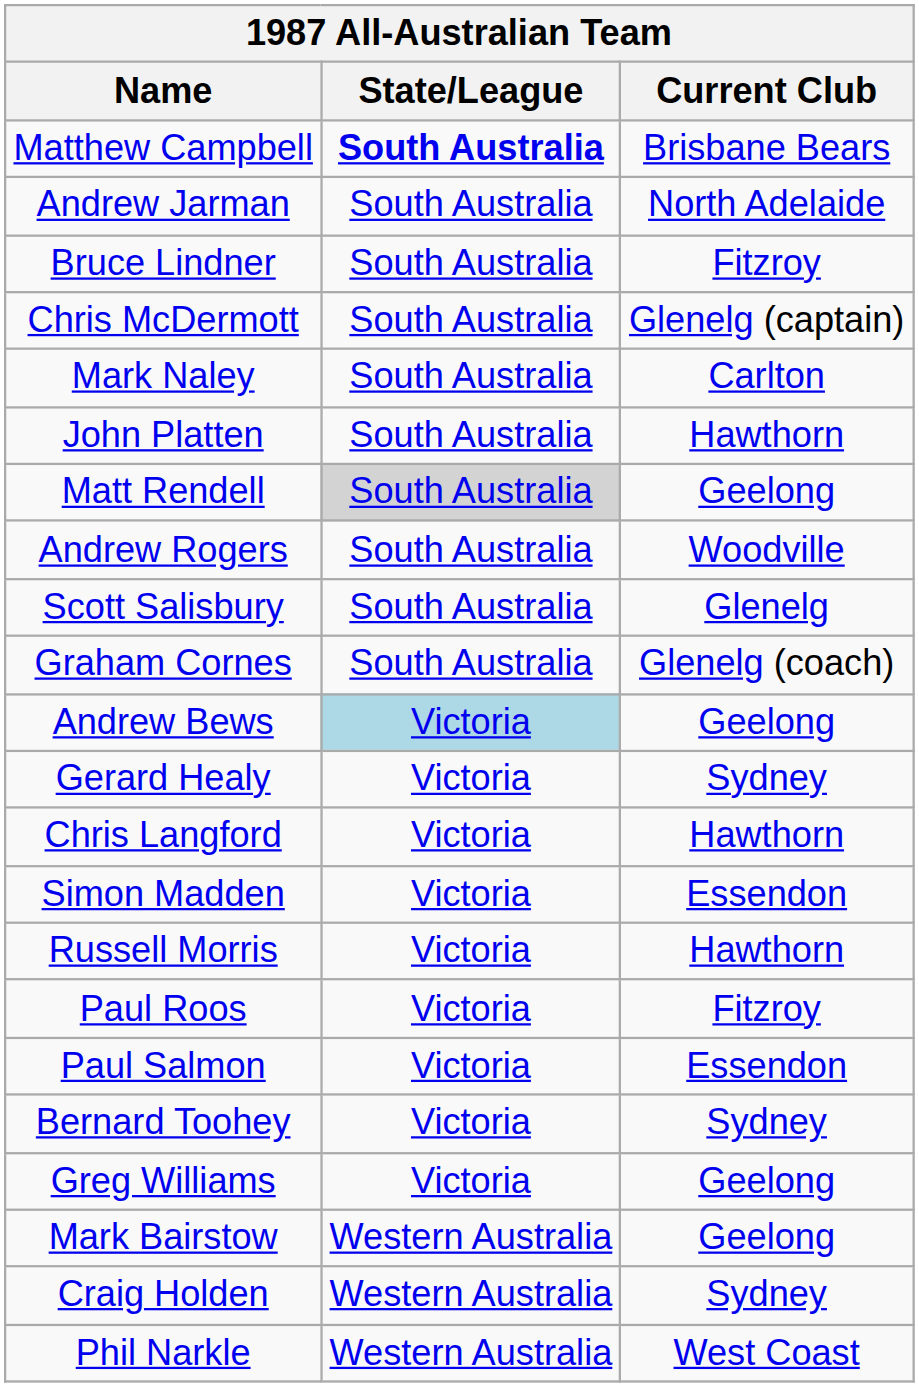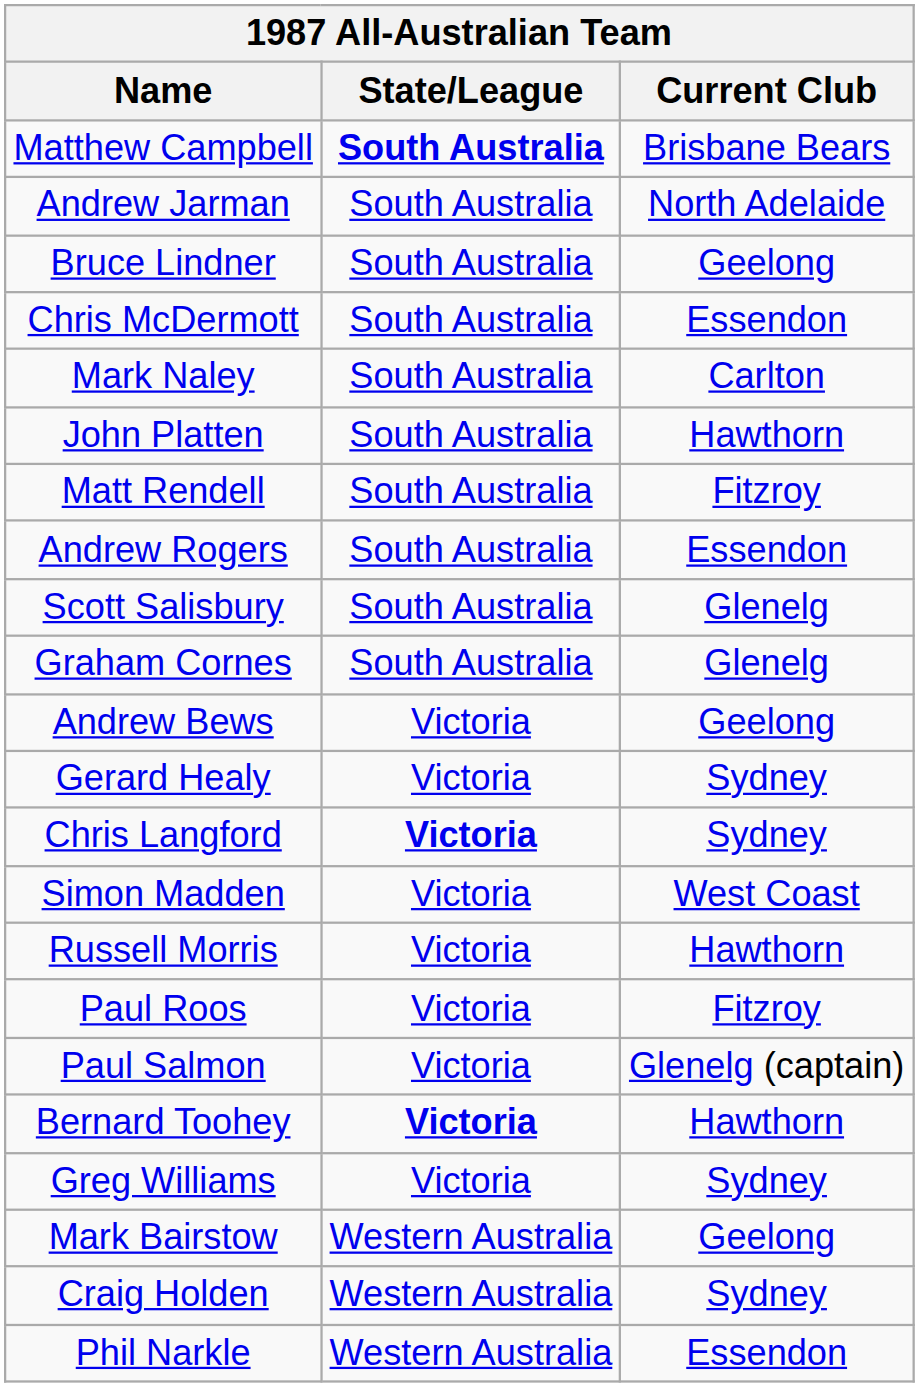 <table class="wikitable" style="text-align: center">
 <tr>
 <th colspan="10">1987 All-Australian Team</th>
 </tr>
 <tr>
 <th>Name</th>
 <th>State/League</th>
 <th>Current Club</th>
 </tr>
 <tr>
 <td><a href='#'>Matthew Campbell</a></td>
 <td><strong><a href='#'>South Australia</a></strong></td>
 <td><a href='#'>Brisbane Bears</a></td>
 </tr>
 <tr>
 <td><a href='#'>Andrew Jarman</a></td>
 <td><a href='#'>South Australia</a></td>
 <td><a href='#'>North Adelaide</a></td>
 </tr>
 <tr>
 <td><a href='#'>Bruce Lindner</a></td>
 <td><a href='#'>South Australia</a></td>
-<td><a href='#'>Fitzroy</a></td>
+<td><a href='#'>Geelong</a></td>
 </tr>
 <tr>
 <td><a href='#'>Chris McDermott</a></td>
 <td><a href='#'>South Australia</a></td>
-<td><a href='#'>Glenelg</a> (captain)</td>
+<td><a href='#'>Essendon</a></td>
 </tr>
 <tr>
 <td><a href='#'>Mark Naley</a></td>
 <td><a href='#'>South Australia</a></td>
 <td><a href='#'>Carlton</a></td>
 </tr>
 <tr>
 <td><a href='#'>John Platten</a></td>
 <td><a href='#'>South Australia</a></td>
 <td><a href='#'>Hawthorn</a></td>
 </tr>
 <tr>
 <td><a href='#'>Matt Rendell</a></td>
-<td style="background: lightgrey;"><a href='#'>South Australia</a></td>
-<td><a href='#'>Geelong</a></td>
+<td><a href='#'>South Australia</a></td>
+<td><a href='#'>Fitzroy</a></td>
 </tr>
 <tr>
 <td><a href='#'>Andrew Rogers</a></td>
 <td><a href='#'>South Australia</a></td>
-<td><a href='#'>Woodville</a></td>
+<td><a href='#'>Essendon</a></td>
 </tr>
 <tr>
 <td><a href='#'>Scott Salisbury</a></td>
 <td><a href='#'>South Australia</a></td>
 <td><a href='#'>Glenelg</a></td>
 </tr>
 <tr>
 <td><a href='#'>Graham Cornes</a></td>
 <td><a href='#'>South Australia</a></td>
-<td><a href='#'>Glenelg</a> (coach)</td>
+<td><a href='#'>Glenelg</a></td>
 </tr>
 <tr>
 <td><a href='#'>Andrew Bews</a></td>
-<td style="background: lightblue;"><a href='#'>Victoria</a></td>
+<td><a href='#'>Victoria</a></td>
 <td><a href='#'>Geelong</a></td>
 </tr>
 <tr>
 <td><a href='#'>Gerard Healy</a></td>
 <td><a href='#'>Victoria</a></td>
 <td><a href='#'>Sydney</a></td>
 </tr>
 <tr>
 <td><a href='#'>Chris Langford</a></td>
-<td><a href='#'>Victoria</a></td>
-<td><a href='#'>Hawthorn</a></td>
+<td><strong><a href='#'>Victoria</a></strong></td>
+<td><a href='#'>Sydney</a></td>
 </tr>
 <tr>
 <td><a href='#'>Simon Madden</a></td>
 <td><a href='#'>Victoria</a></td>
-<td><a href='#'>Essendon</a></td>
+<td><a href='#'>West Coast</a></td>
 </tr>
 <tr>
 <td><a href='#'>Russell Morris</a></td>
 <td><a href='#'>Victoria</a></td>
 <td><a href='#'>Hawthorn</a></td>
 </tr>
 <tr>
 <td><a href='#'>Paul Roos</a></td>
 <td><a href='#'>Victoria</a></td>
 <td><a href='#'>Fitzroy</a></td>
 </tr>
 <tr>
 <td><a href='#'>Paul Salmon</a></td>
 <td><a href='#'>Victoria</a></td>
-<td><a href='#'>Essendon</a></td>
+<td><a href='#'>Glenelg</a> (captain)</td>
 </tr>
 <tr>
 <td><a href='#'>Bernard Toohey</a></td>
-<td><a href='#'>Victoria</a></td>
-<td><a href='#'>Sydney</a></td>
+<td><strong><a href='#'>Victoria</a></strong></td>
+<td><a href='#'>Hawthorn</a></td>
 </tr>
 <tr>
 <td><a href='#'>Greg Williams</a></td>
 <td><a href='#'>Victoria</a></td>
-<td><a href='#'>Geelong</a></td>
+<td><a href='#'>Sydney</a></td>
 </tr>
 <tr>
 <td><a href='#'>Mark Bairstow</a></td>
 <td><a href='#'>Western Australia</a></td>
 <td><a href='#'>Geelong</a></td>
 </tr>
 <tr>
 <td><a href='#'>Craig Holden</a></td>
 <td><a href='#'>Western Australia</a></td>
 <td><a href='#'>Sydney</a></td>
 </tr>
 <tr>
 <td><a href='#'>Phil Narkle</a></td>
 <td><a href='#'>Western Australia</a></td>
-<td><a href='#'>West Coast</a></td>
+<td><a href='#'>Essendon</a></td>
 </tr>
 </table>
